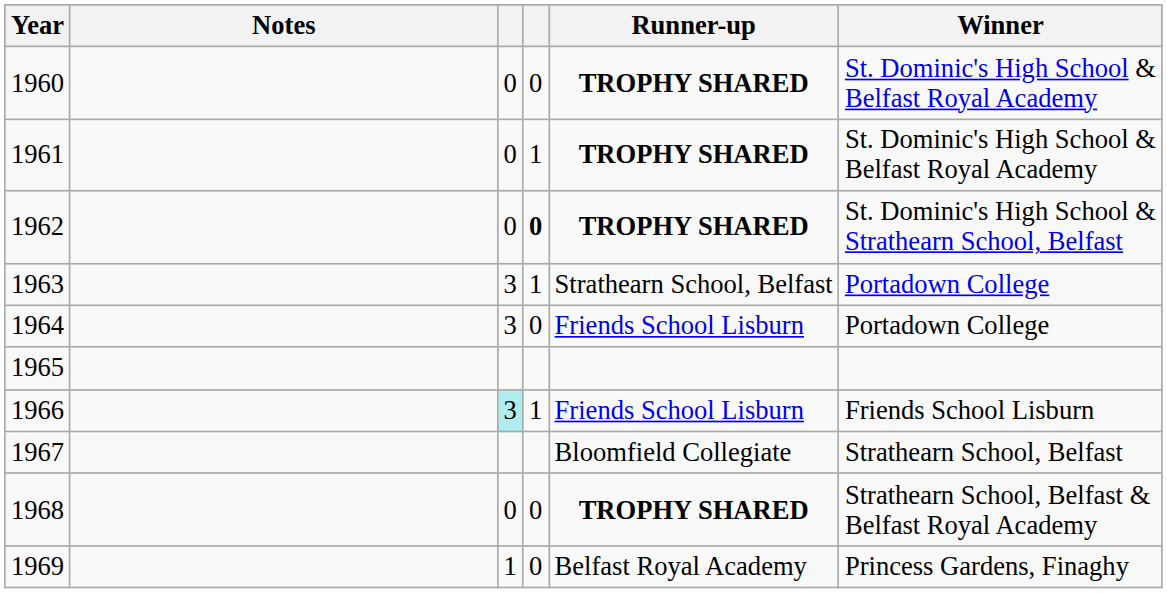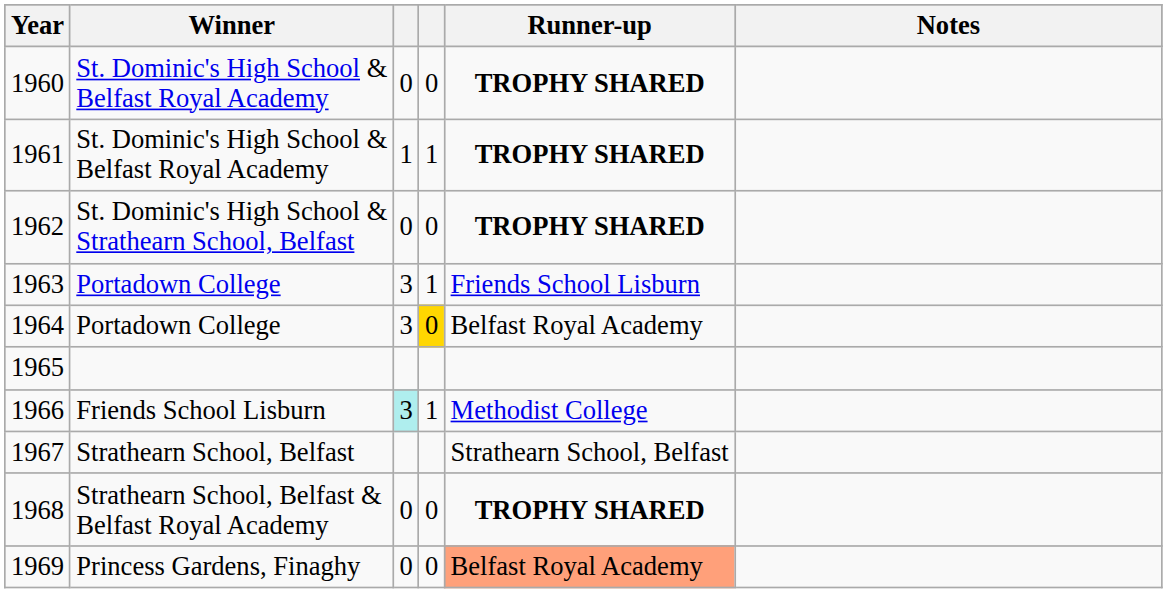 <table class="wikitable">
 <tr style="background:silver;">
 <th><strong>Year</strong></th>
-<th><strong>Notes</strong></th>
+<th><strong>Winner</strong></th>
 <th></th>
 <th></th>
 <th><strong>Runner-up</strong></th>
-<th><strong>Winner</strong></th>
+<th><strong>Notes</strong></th>
 </tr>
 <tr>
 <td align="center">1960</td>
-<td width="250"></td>
+<td><a href='#'>St. Dominic's High School</a> &<br><a href='#'>Belfast Royal Academy</a></td>
 <td align="center">0</td>
 <td align="center">0</td>
 <td align="center"><strong>TROPHY SHARED</strong></td>
-<td><a href='#'>St. Dominic's High School</a> &<br><a href='#'>Belfast Royal Academy</a></td>
+<td width="250"></td>
 </tr>
 <tr>
 <td align="center">1961</td>
-<td></td>
-<td align="center">0</td>
+<td>St. Dominic's High School &<br>Belfast Royal Academy</td>
+<td align="center">1</td>
 <td align="center">1</td>
 <td align="center"><strong>TROPHY SHARED</strong></td>
-<td>St. Dominic's High School &<br>Belfast Royal Academy</td>
+<td></td>
 </tr>
 <tr>
 <td align="center">1962</td>
+<td>St. Dominic's High School &<br><a href='#'>Strathearn School, Belfast</a></td>
+<td align="center">0</td>
+<td align="center">0</td>
+<td align="center"><strong>TROPHY SHARED</strong></td>
 <td></td>
-<td align="center">0</td>
-<td align="center"><strong>0</strong></td>
-<td align="center"><strong>TROPHY SHARED</strong></td>
-<td>St. Dominic's High School &<br><a href='#'>Strathearn School, Belfast</a></td>
 </tr>
 <tr>
 <td align="center">1963</td>
-<td></td>
+<td><a href='#'>Portadown College</a></td>
 <td align="center">3</td>
 <td align="center">1</td>
-<td>Strathearn School, Belfast</td>
-<td><a href='#'>Portadown College</a></td>
+<td><a href='#'>Friends School Lisburn</a></td>
+<td></td>
 </tr>
 <tr>
 <td align="center">1964</td>
+<td>Portadown College</td>
+<td align="center">3</td>
+<td align="center" style="background: gold;">0</td>
+<td>Belfast Royal Academy</td>
 <td></td>
-<td align="center">3</td>
-<td align="center">0</td>
-<td><a href='#'>Friends School Lisburn</a></td>
-<td>Portadown College</td>
 </tr>
 <tr>
 <td align="center">1965</td>
 <td></td>
 <td align="center"></td>
 <td align="center"></td>
 <td></td>
 <td></td>
 </tr>
 <tr>
 <td align="center">1966</td>
-<td></td>
+<td>Friends School Lisburn</td>
 <td align="center" style="background: paleturquoise;">3</td>
 <td align="center">1</td>
-<td><a href='#'>Friends School Lisburn</a></td>
-<td>Friends School Lisburn</td>
+<td><a href='#'>Methodist College</a></td>
+<td></td>
 </tr>
 <tr>
 <td align="center">1967</td>
-<td></td>
+<td>Strathearn School, Belfast</td>
 <td align="center"></td>
 <td align="center"></td>
-<td>Bloomfield Collegiate</td>
 <td>Strathearn School, Belfast</td>
+<td></td>
 </tr>
 <tr>
 <td align="center">1968</td>
-<td></td>
+<td>Strathearn School, Belfast &<br>Belfast Royal Academy</td>
 <td align="center">0</td>
 <td align="center">0</td>
 <td align="center"><strong>TROPHY SHARED</strong></td>
-<td>Strathearn School, Belfast &<br>Belfast Royal Academy</td>
+<td></td>
 </tr>
 <tr>
 <td align="center">1969</td>
+<td>Princess Gardens, Finaghy</td>
+<td align="center">0</td>
+<td align="center">0</td>
+<td style="background: lightsalmon;">Belfast Royal Academy</td>
 <td></td>
-<td align="center">1</td>
-<td align="center">0</td>
-<td>Belfast Royal Academy</td>
-<td>Princess Gardens, Finaghy</td>
 </tr>
 </table>
